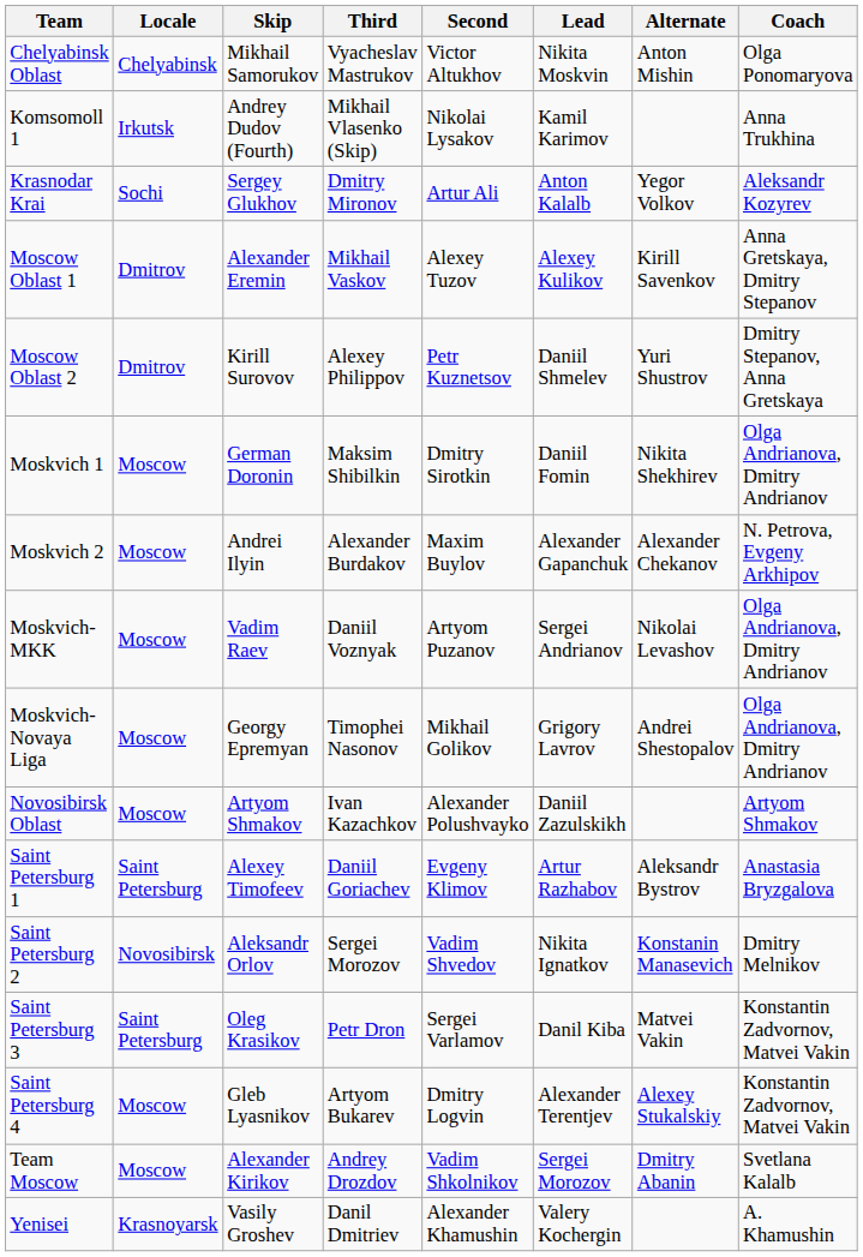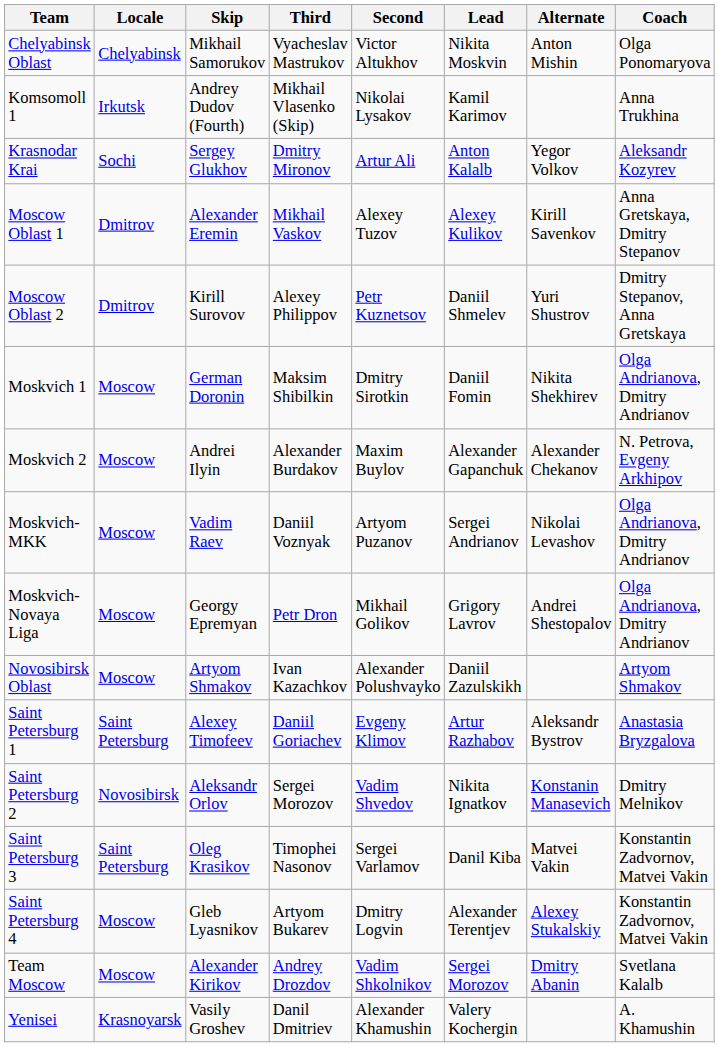 <table class= "wikitable">
 <tr>
 <th width=200px>Team</th>
 <th>Locale</th>
 <th>Skip</th>
 <th>Third</th>
 <th>Second</th>
 <th>Lead</th>
 <th>Alternate</th>
 <th width=250px>Coach</th>
 </tr>
 <tr>
 <td> <a href='#'>Chelyabinsk Oblast</a></td>
 <td><a href='#'>Chelyabinsk</a></td>
 <td>Mikhail Samorukov</td>
 <td>Vyacheslav Mastrukov</td>
 <td>Victor Altukhov</td>
 <td>Nikita Moskvin</td>
 <td>Anton Mishin</td>
 <td>Olga Ponomaryova</td>
 </tr>
 <tr>
 <td> Komsomoll 1</td>
 <td><a href='#'>Irkutsk</a></td>
 <td>Andrey Dudov (Fourth)</td>
 <td>Mikhail Vlasenko (Skip)</td>
 <td>Nikolai Lysakov</td>
 <td>Kamil Karimov</td>
 <td></td>
 <td>Anna Trukhina</td>
 </tr>
 <tr>
 <td> <a href='#'>Krasnodar Krai</a></td>
 <td><a href='#'>Sochi</a></td>
 <td><a href='#'>Sergey Glukhov</a></td>
 <td><a href='#'>Dmitry Mironov</a></td>
 <td><a href='#'>Artur Ali</a></td>
 <td><a href='#'>Anton Kalalb</a></td>
 <td>Yegor Volkov</td>
 <td><a href='#'>Aleksandr Kozyrev</a></td>
 </tr>
 <tr>
 <td> <a href='#'>Moscow Oblast</a> 1</td>
 <td><a href='#'>Dmitrov</a></td>
 <td><a href='#'>Alexander Eremin</a></td>
 <td><a href='#'>Mikhail Vaskov</a></td>
 <td>Alexey Tuzov</td>
 <td><a href='#'>Alexey Kulikov</a></td>
 <td>Kirill Savenkov</td>
 <td>Anna Gretskaya, Dmitry Stepanov</td>
 </tr>
 <tr>
 <td> <a href='#'>Moscow Oblast</a> 2</td>
 <td><a href='#'>Dmitrov</a></td>
 <td>Kirill Surovov</td>
 <td>Alexey Philippov</td>
 <td><a href='#'>Petr Kuznetsov</a></td>
 <td>Daniil Shmelev</td>
 <td>Yuri Shustrov</td>
 <td>Dmitry Stepanov, Anna Gretskaya</td>
 </tr>
 <tr>
 <td> Moskvich 1</td>
 <td><a href='#'>Moscow</a></td>
 <td><a href='#'>German Doronin</a></td>
 <td>Maksim Shibilkin</td>
 <td>Dmitry Sirotkin</td>
 <td>Daniil Fomin</td>
 <td>Nikita Shekhirev</td>
 <td><a href='#'>Olga Andrianova</a>, Dmitry Andrianov</td>
 </tr>
 <tr>
 <td> Moskvich 2</td>
 <td><a href='#'>Moscow</a></td>
 <td>Andrei Ilyin</td>
 <td>Alexander Burdakov</td>
 <td>Maxim Buylov</td>
 <td>Alexander Gapanchuk</td>
 <td>Alexander Chekanov</td>
 <td>N. Petrova, <a href='#'>Evgeny Arkhipov</a></td>
 </tr>
 <tr>
 <td> Moskvich-MKK</td>
 <td><a href='#'>Moscow</a></td>
 <td><a href='#'>Vadim Raev</a></td>
 <td>Daniil Voznyak</td>
 <td>Artyom Puzanov</td>
 <td>Sergei Andrianov</td>
 <td>Nikolai Levashov</td>
 <td><a href='#'>Olga Andrianova</a>, Dmitry Andrianov</td>
 </tr>
 <tr>
 <td> Moskvich-Novaya Liga</td>
 <td><a href='#'>Moscow</a></td>
 <td>Georgy Epremyan</td>
-<td>Timophei Nasonov</td>
+<td><a href='#'>Petr Dron</a></td>
 <td>Mikhail Golikov</td>
 <td>Grigory Lavrov</td>
 <td>Andrei Shestopalov</td>
 <td><a href='#'>Olga Andrianova</a>, Dmitry Andrianov</td>
 </tr>
 <tr>
 <td> <a href='#'>Novosibirsk Oblast</a></td>
 <td><a href='#'>Moscow</a></td>
 <td><a href='#'>Artyom Shmakov</a></td>
 <td>Ivan Kazachkov</td>
 <td>Alexander Polushvayko</td>
 <td>Daniil Zazulskikh</td>
 <td></td>
 <td><a href='#'>Artyom Shmakov</a></td>
 </tr>
 <tr>
 <td> <a href='#'>Saint Petersburg</a> 1</td>
 <td><a href='#'>Saint Petersburg</a></td>
 <td><a href='#'>Alexey Timofeev</a></td>
 <td><a href='#'>Daniil Goriachev</a></td>
 <td><a href='#'>Evgeny Klimov</a></td>
 <td><a href='#'>Artur Razhabov</a></td>
 <td>Aleksandr Bystrov</td>
 <td><a href='#'>Anastasia Bryzgalova</a></td>
 </tr>
 <tr>
 <td> <a href='#'>Saint Petersburg</a> 2</td>
 <td><a href='#'>Novosibirsk</a></td>
 <td><a href='#'>Aleksandr Orlov</a></td>
 <td>Sergei Morozov</td>
 <td><a href='#'>Vadim Shvedov</a></td>
 <td>Nikita Ignatkov</td>
 <td><a href='#'>Konstanin Manasevich</a></td>
 <td>Dmitry Melnikov</td>
 </tr>
 <tr>
 <td> <a href='#'>Saint Petersburg</a> 3</td>
 <td><a href='#'>Saint Petersburg</a></td>
 <td><a href='#'>Oleg Krasikov</a></td>
-<td><a href='#'>Petr Dron</a></td>
+<td>Timophei Nasonov</td>
 <td>Sergei Varlamov</td>
 <td>Danil Kiba</td>
 <td>Matvei Vakin</td>
 <td>Konstantin Zadvornov, Matvei Vakin</td>
 </tr>
 <tr>
 <td> <a href='#'>Saint Petersburg</a> 4</td>
 <td><a href='#'>Moscow</a></td>
 <td>Gleb Lyasnikov</td>
 <td>Artyom Bukarev</td>
 <td>Dmitry Logvin</td>
 <td>Alexander Terentjev</td>
 <td><a href='#'>Alexey Stukalskiy</a></td>
 <td>Konstantin Zadvornov, Matvei Vakin</td>
 </tr>
 <tr>
 <td> Team <a href='#'>Moscow</a></td>
 <td><a href='#'>Moscow</a></td>
 <td><a href='#'>Alexander Kirikov</a></td>
 <td><a href='#'>Andrey Drozdov</a></td>
 <td><a href='#'>Vadim Shkolnikov</a></td>
 <td><a href='#'>Sergei Morozov</a></td>
 <td><a href='#'>Dmitry Abanin</a></td>
 <td>Svetlana Kalalb</td>
 </tr>
 <tr>
 <td> <a href='#'>Yenisei</a></td>
 <td><a href='#'>Krasnoyarsk</a></td>
 <td>Vasily Groshev</td>
 <td>Danil Dmitriev</td>
 <td>Alexander Khamushin</td>
 <td>Valery Kochergin</td>
 <td></td>
 <td>A. Khamushin</td>
 </tr>
 </table>
